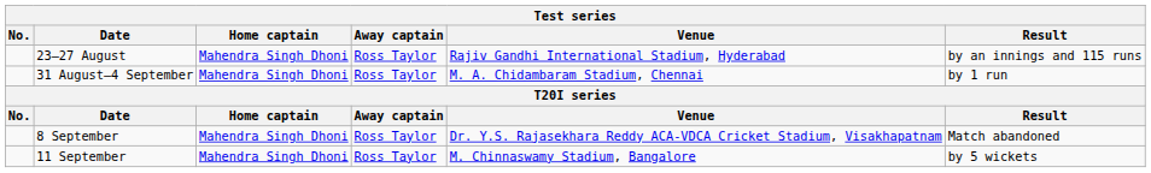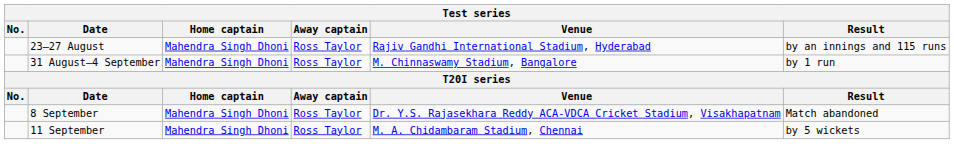 <table class="wikitable">
 <tr>
 <th colspan="9">Test series</th>
 </tr>
 <tr>
 <th>No.</th>
 <th>Date</th>
 <th>Home captain</th>
 <th>Away captain</th>
 <th>Venue</th>
 <th>Result</th>
 </tr>
 <tr>
 <td></td>
 <td>23–27 August</td>
 <td><a href='#'>Mahendra Singh Dhoni</a></td>
 <td><a href='#'>Ross Taylor</a></td>
 <td><a href='#'>Rajiv Gandhi International Stadium</a>, <a href='#'>Hyderabad</a></td>
 <td> by an innings and 115 runs</td>
 </tr>
 <tr>
 <td></td>
 <td>31 August–4 September</td>
 <td><a href='#'>Mahendra Singh Dhoni</a></td>
 <td><a href='#'>Ross Taylor</a></td>
-<td><a href='#'>M. A. Chidambaram Stadium</a>, <a href='#'>Chennai</a></td>
+<td><a href='#'>M. Chinnaswamy Stadium</a>, <a href='#'>Bangalore</a></td>
 <td> by 1 run</td>
 </tr>
 <tr>
 <th colspan="9">T20I series</th>
 </tr>
 <tr>
 <th>No.</th>
 <th>Date</th>
 <th>Home captain</th>
 <th>Away captain</th>
 <th>Venue</th>
 <th>Result</th>
 </tr>
 <tr>
 <td></td>
 <td>8 September</td>
 <td><a href='#'>Mahendra Singh Dhoni</a></td>
 <td><a href='#'>Ross Taylor</a></td>
 <td><a href='#'>Dr. Y.S. Rajasekhara Reddy ACA-VDCA Cricket Stadium</a>, <a href='#'>Visakhapatnam</a></td>
 <td>Match abandoned</td>
 </tr>
 <tr>
 <td></td>
 <td>11 September</td>
 <td><a href='#'>Mahendra Singh Dhoni</a></td>
 <td><a href='#'>Ross Taylor</a></td>
-<td><a href='#'>M. Chinnaswamy Stadium</a>, <a href='#'>Bangalore</a></td>
+<td><a href='#'>M. A. Chidambaram Stadium</a>, <a href='#'>Chennai</a></td>
 <td> by 5 wickets</td>
 </tr>
 </table>
